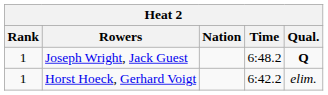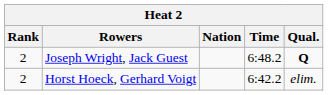 <table class="wikitable" style="text-align:center">
 <tr>
 <th colspan=5 align=center><strong>Heat 2</strong></th>
 </tr>
 <tr>
 <th>Rank</th>
 <th>Rowers</th>
 <th>Nation</th>
 <th>Time</th>
 <th>Qual.</th>
 </tr>
 <tr>
-<td>1</td>
+<td>2</td>
 <td align=left><a href='#'>Joseph Wright</a>, <a href='#'>Jack Guest</a></td>
 <td align=left></td>
 <td>6:48.2</td>
 <td><strong>Q</strong></td>
 </tr>
 <tr>
-<td>1</td>
+<td>2</td>
 <td align=left><a href='#'>Horst Hoeck</a>, <a href='#'>Gerhard Voigt</a></td>
 <td align=left></td>
 <td>6:42.2</td>
 <td><em>elim.</em></td>
 </tr>
 </table>
